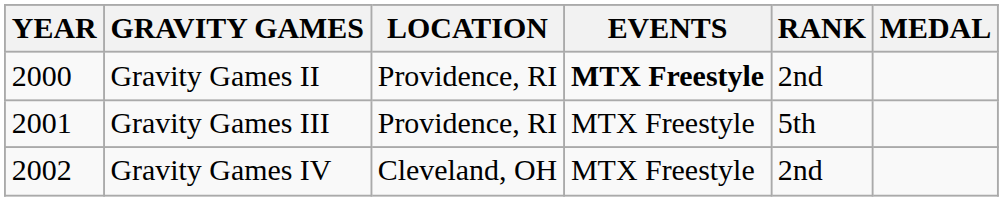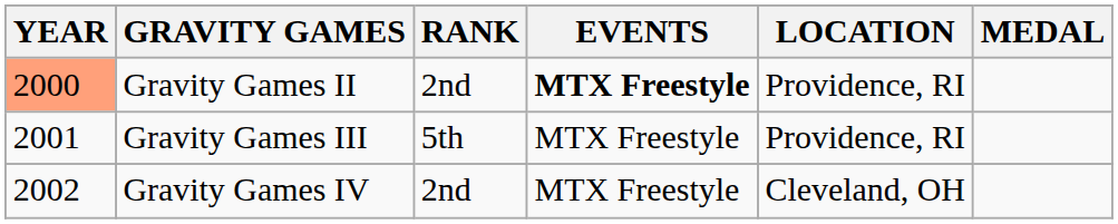 <table class="wikitable">
 <tr>
 <th>YEAR</th>
 <th>GRAVITY GAMES</th>
+<th>RANK</th>
+<th>EVENTS</th>
 <th>LOCATION</th>
-<th>EVENTS</th>
-<th>RANK</th>
 <th>MEDAL</th>
 </tr>
 <tr>
-<td>2000</td>
+<td style="background: lightsalmon;">2000</td>
 <td>Gravity Games II</td>
+<td>2nd</td>
+<td><strong>MTX Freestyle</strong></td>
 <td>Providence, RI</td>
-<td><strong>MTX Freestyle</strong></td>
-<td>2nd</td>
 <td></td>
 </tr>
 <tr>
 <td>2001</td>
 <td>Gravity Games III</td>
+<td>5th</td>
+<td>MTX Freestyle</td>
 <td>Providence, RI</td>
-<td>MTX Freestyle</td>
-<td>5th</td>
 <td></td>
 </tr>
 <tr>
 <td>2002</td>
 <td>Gravity Games IV</td>
+<td>2nd</td>
+<td>MTX Freestyle</td>
 <td>Cleveland, OH</td>
-<td>MTX Freestyle</td>
-<td>2nd</td>
 <td></td>
 </tr>
 </table>
